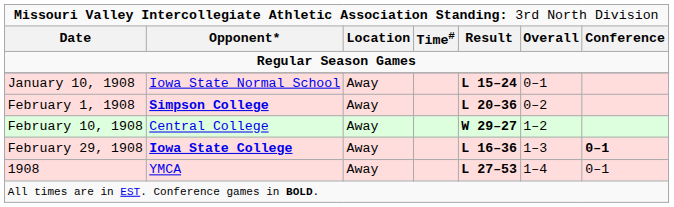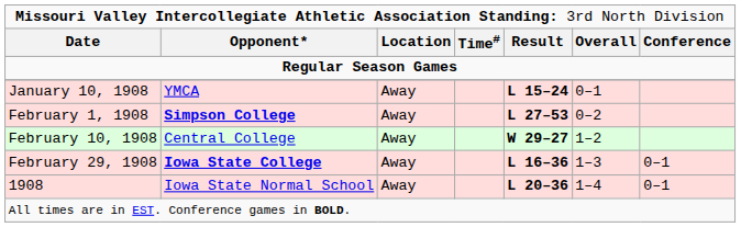 <table class="wikitable">
 <tr>
 <td colspan=8 style="text-align: center;"><strong>Missouri Valley Intercollegiate Athletic Association Standing:</strong> 3rd North Division</td>
 </tr>
 <tr>
 <th>Date</th>
 <th>Opponent*</th>
 <th>Location</th>
 <th>Time<sup>#</sup></th>
 <th>Result</th>
 <th>Overall</th>
 <th>Conference</th>
 </tr>
 <tr>
 <td colspan=8 style="text-align: center;"><strong>Regular Season Games</strong></td>
 </tr>
 <tr style="background: ">
 </tr>
 <tr>
 </tr>
 <tr style="background:#ffdddd; ">
 <td>January 10, 1908</td>
-<td><a href='#'>Iowa State Normal School</a></td>
+<td><a href='#'>YMCA</a></td>
 <td>Away</td>
 <td></td>
 <td><strong> L 15–24</strong></td>
 <td>0–1</td>
 <td></td>
 </tr>
 <tr style="background:#ffdddd; ">
 <td>February 1, 1908</td>
 <td><strong><a href='#'>Simpson College</a></strong></td>
 <td>Away</td>
 <td></td>
-<td><strong> L 20–36</strong></td>
+<td><strong> L 27–53</strong></td>
 <td>0–2</td>
 <td></td>
 </tr>
 <tr style="background:#ddffdd; ">
 <td>February 10, 1908</td>
 <td><a href='#'>Central College</a></td>
 <td>Away</td>
 <td></td>
 <td><strong> W 29–27</strong></td>
 <td>1–2</td>
 <td></td>
 </tr>
 <tr style="background:#ffdddd; ">
 <td>February 29, 1908</td>
 <td><strong><a href='#'>Iowa State College</a></strong></td>
 <td>Away</td>
 <td></td>
 <td><strong> L 16–36</strong></td>
 <td>1–3</td>
-<td><strong>0–1</strong></td>
+<td>0–1</td>
 </tr>
 <tr style="background:#ffdddd; ">
 <td>1908</td>
-<td><a href='#'>YMCA</a></td>
+<td><a href='#'>Iowa State Normal School</a></td>
 <td>Away</td>
 <td></td>
-<td><strong> L 27–53</strong></td>
+<td><strong> L 20–36</strong></td>
 <td>1–4</td>
 <td>0–1</td>
 </tr>
 <tr>
 <td colspan=8><small>All times are in <a href='#'>EST</a>. Conference games in <strong>BOLD</strong>.</small></td>
 </tr>
 </table>
